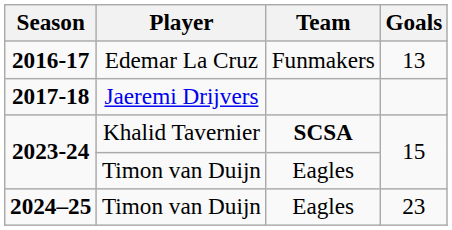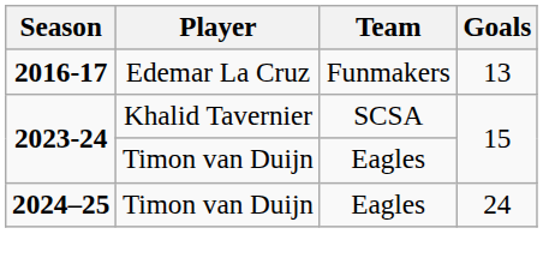 <table class="wikitable" style="text-align:center;">
 <tr>
 <th>Season</th>
 <th>Player</th>
 <th>Team</th>
 <th>Goals</th>
 </tr>
 <tr>
 <td><strong>2016-17</strong></td>
 <td> Edemar La Cruz</td>
 <td>Funmakers</td>
 <td>13</td>
 </tr>
 <tr>
-<td><strong>2017-18</strong></td>
-<td> <a href='#'>Jaeremi Drijvers</a></td>
-<td></td>
-<td></td>
-</tr>
-<tr>
 <td rowspan=2><strong>2023-24</strong></td>
 <td> Khalid Tavernier</td>
-<td><strong>SCSA</strong></td>
+<td>SCSA</td>
 <td rowspan=2>15</td>
 </tr>
 <tr>
 <td> Timon van Duijn</td>
 <td>Eagles</td>
 </tr>
 <tr>
 <td><strong>2024–25</strong></td>
 <td> Timon van Duijn</td>
 <td>Eagles</td>
-<td>23</td>
+<td>24</td>
 </tr>
 </table>
